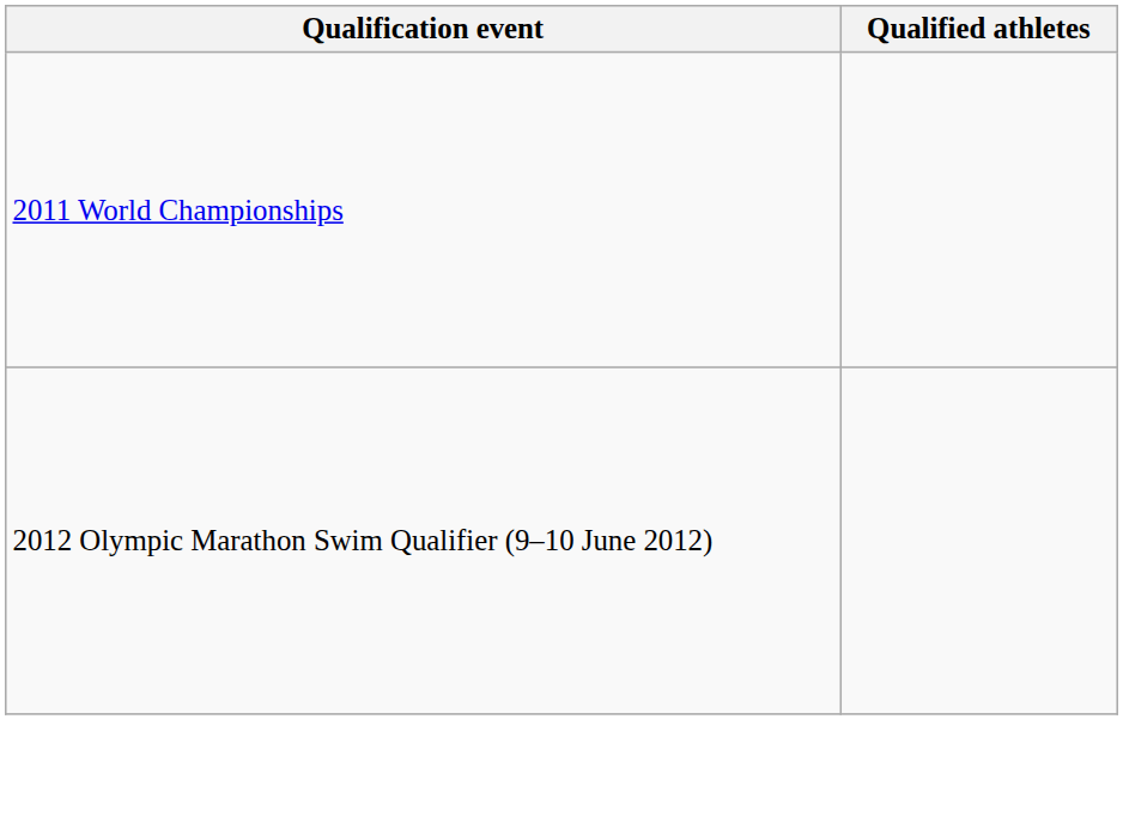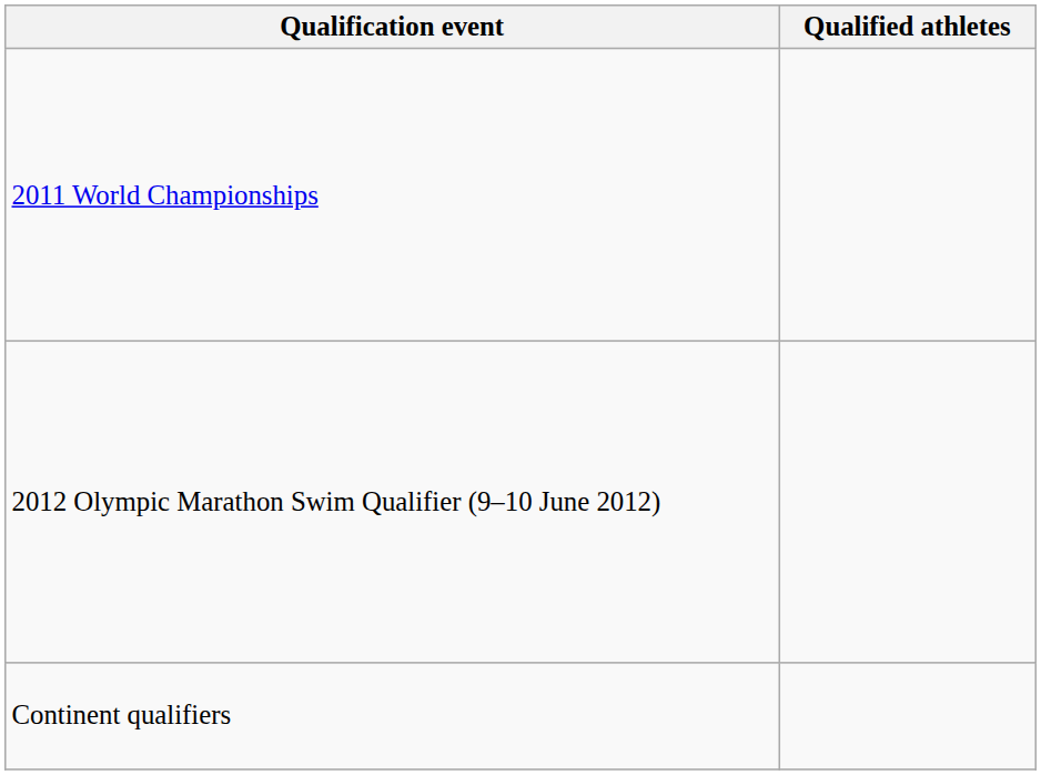 <table class=wikitable style="text-align:left" width=600>
 <tr>
 <th>Qualification event</th>
 <th>Qualified athletes</th>
 </tr>
 <tr>
 <td rowspan="1"><a href='#'>2011 World Championships</a></td>
 <td><br><br><br><br><br><br><br><br><br></td>
 </tr>
 <tr>
 <td rowspan="1">2012 Olympic Marathon Swim Qualifier (9–10 June 2012)</td>
 <td rowspan="1"><br><br><br><br><br><br><br><br><br><br></td>
 </tr>
+<tr>
+<td rowspan="1">Continent qualifiers</td>
+<td rowspan="1"><br><br><br></td>
+</tr>
 </table>
